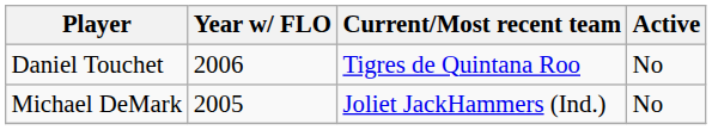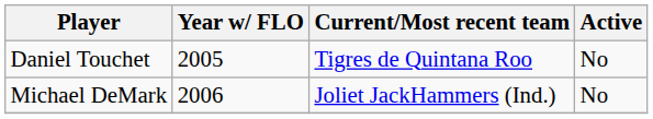 <table class="wikitable">
 <tr>
 <th>Player</th>
 <th>Year w/ FLO</th>
 <th>Current/Most recent team</th>
 <th>Active</th>
 </tr>
 <tr>
 <td>Daniel Touchet</td>
-<td>2006</td>
+<td>2005</td>
 <td><a href='#'>Tigres de Quintana Roo</a></td>
 <td>No</td>
 </tr>
 <tr>
 <td>Michael DeMark</td>
-<td>2005</td>
+<td>2006</td>
 <td><a href='#'>Joliet JackHammers</a> (Ind.)</td>
 <td>No</td>
 </tr>
 <tr>
 </tr>
 </table>
